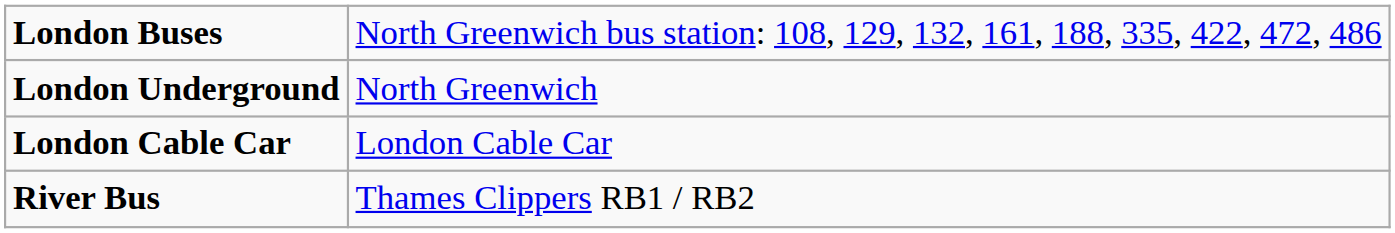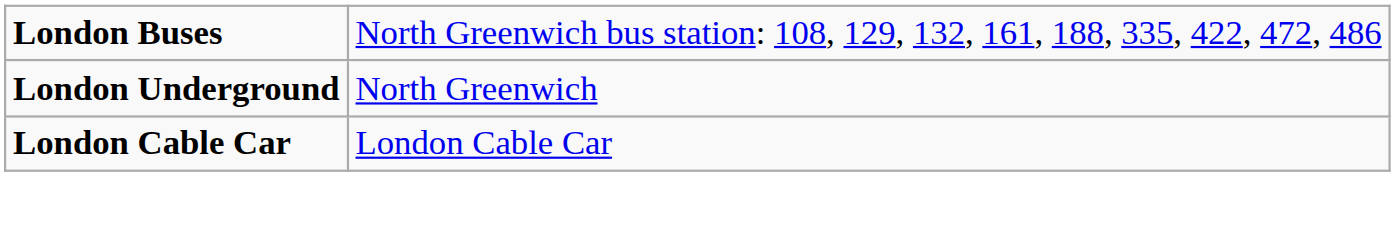 <table class="wikitable" style="float:left;">
 <tr>
 <td><strong>London Buses</strong></td>
 <td><a href='#'>North Greenwich bus station</a>: <a href='#'>108</a>, <a href='#'>129</a>, <a href='#'>132</a>, <a href='#'>161</a>, <a href='#'>188</a>, <a href='#'>335</a>, <a href='#'>422</a>, <a href='#'>472</a>, <a href='#'>486</a></td>
 </tr>
 <tr>
 <td><strong>London Underground</strong></td>
 <td><a href='#'>North Greenwich</a> </td>
 </tr>
 <tr>
 <td><strong>London Cable Car</strong></td>
 <td><a href='#'>London Cable Car</a> </td>
 </tr>
-<tr>
-<td><strong>River Bus</strong></td>
-<td><a href='#'>Thames Clippers</a> RB1 / RB2</td>
-</tr>
 </table>
